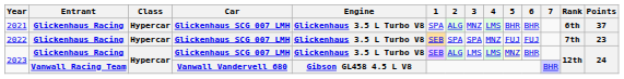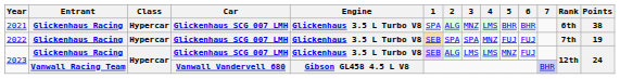 <table class="wikitable" style="text-align:center; font-size:85%">
 <tr>
 <th>Year</th>
 <th>Entrant</th>
 <th>Class</th>
 <th>Car</th>
 <th>Engine</th>
 <th>1</th>
 <th>2</th>
 <th>3</th>
 <th>4</th>
 <th>5</th>
 <th>6</th>
 <th>7</th>
 <th>Rank</th>
 <th>Points</th>
 </tr>
 <tr>
 <td><a href='#'>2021</a></td>
 <th nowrap><a href='#'>Glickenhaus Racing</a></th>
 <th>Hypercar</th>
 <th nowrap><a href='#'>Glickenhaus SCG 007 LMH</a></th>
 <th nowrap><a href='#'>Glickenhaus</a> 3.5 L Turbo V8</th>
 <td><a href='#'>SPA</a></td>
 <td style="background:#DFFFDF;"><a href='#'>ALG</a><br></td>
 <td><a href='#'>MNZ</a></td>
 <td style="background:#DFFFDF;"><a href='#'>LMS</a><br></td>
 <td><a href='#'>BHR</a></td>
 <td><a href='#'>BHR</a></td>
 <td></td>
 <th>6th</th>
-<th>37</th>
+<th>38</th>
 </tr>
 <tr>
 <td><a href='#'>2022</a></td>
 <th nowrap><a href='#'>Glickenhaus Racing</a></th>
 <th>Hypercar</th>
 <th nowrap><a href='#'>Glickenhaus SCG 007 LMH</a></th>
 <th nowrap><a href='#'>Glickenhaus</a> 3.5 L Turbo V8</th>
 <td style="background:#FFDF9F;"><a href='#'>SEB</a><br></td>
 <td><a href='#'>SPA</a></td>
 <td><a href='#'>SPA</a></td>
 <td><a href='#'>MNZ</a></td>
 <td><a href='#'>FUJ</a></td>
 <td><a href='#'>FUJ</a></td>
 <td></td>
 <th>7th</th>
-<th>23</th>
+<th>19</th>
 </tr>
 <tr>
 <td rowspan="2"><a href='#'>2023</a></td>
 <th nowrap><a href='#'>Glickenhaus Racing</a></th>
 <th rowspan="2">Hypercar</th>
 <th nowrap><a href='#'>Glickenhaus SCG 007 LMH</a></th>
 <th nowrap><a href='#'>Glickenhaus</a> 3.5 L Turbo V8</th>
 <td style="background:#EFCFFF;"><a href='#'>SEB</a><br></td>
 <td style="background:#DFFFDF;"><a href='#'>ALG</a><br></td>
 <td><a href='#'>LMS</a></td>
 <td style="background:#DFFFDF;"><a href='#'>LMS</a><br></td>
 <td style="background: lightyellow;"><a href='#'>MNZ</a></td>
-<td><a href='#'>BHR</a></td>
+<td><a href='#'>FUJ</a></td>
 <td></td>
 <th rowspan="2">12th</th>
 <th rowspan="2">24</th>
 </tr>
 <tr>
 <th nowrap><a href='#'>Vanwall Racing Team</a></th>
 <th nowrap><a href='#'>Vanwall Vandervell 680</a></th>
 <th nowrap><a href='#'>Gibson</a> GL458 4.5 L V8</th>
 <td colspan=6></td>
 <td style="background:#CFCFFF;"><a href='#'>BHR</a><br></td>
 </tr>
 </table>
